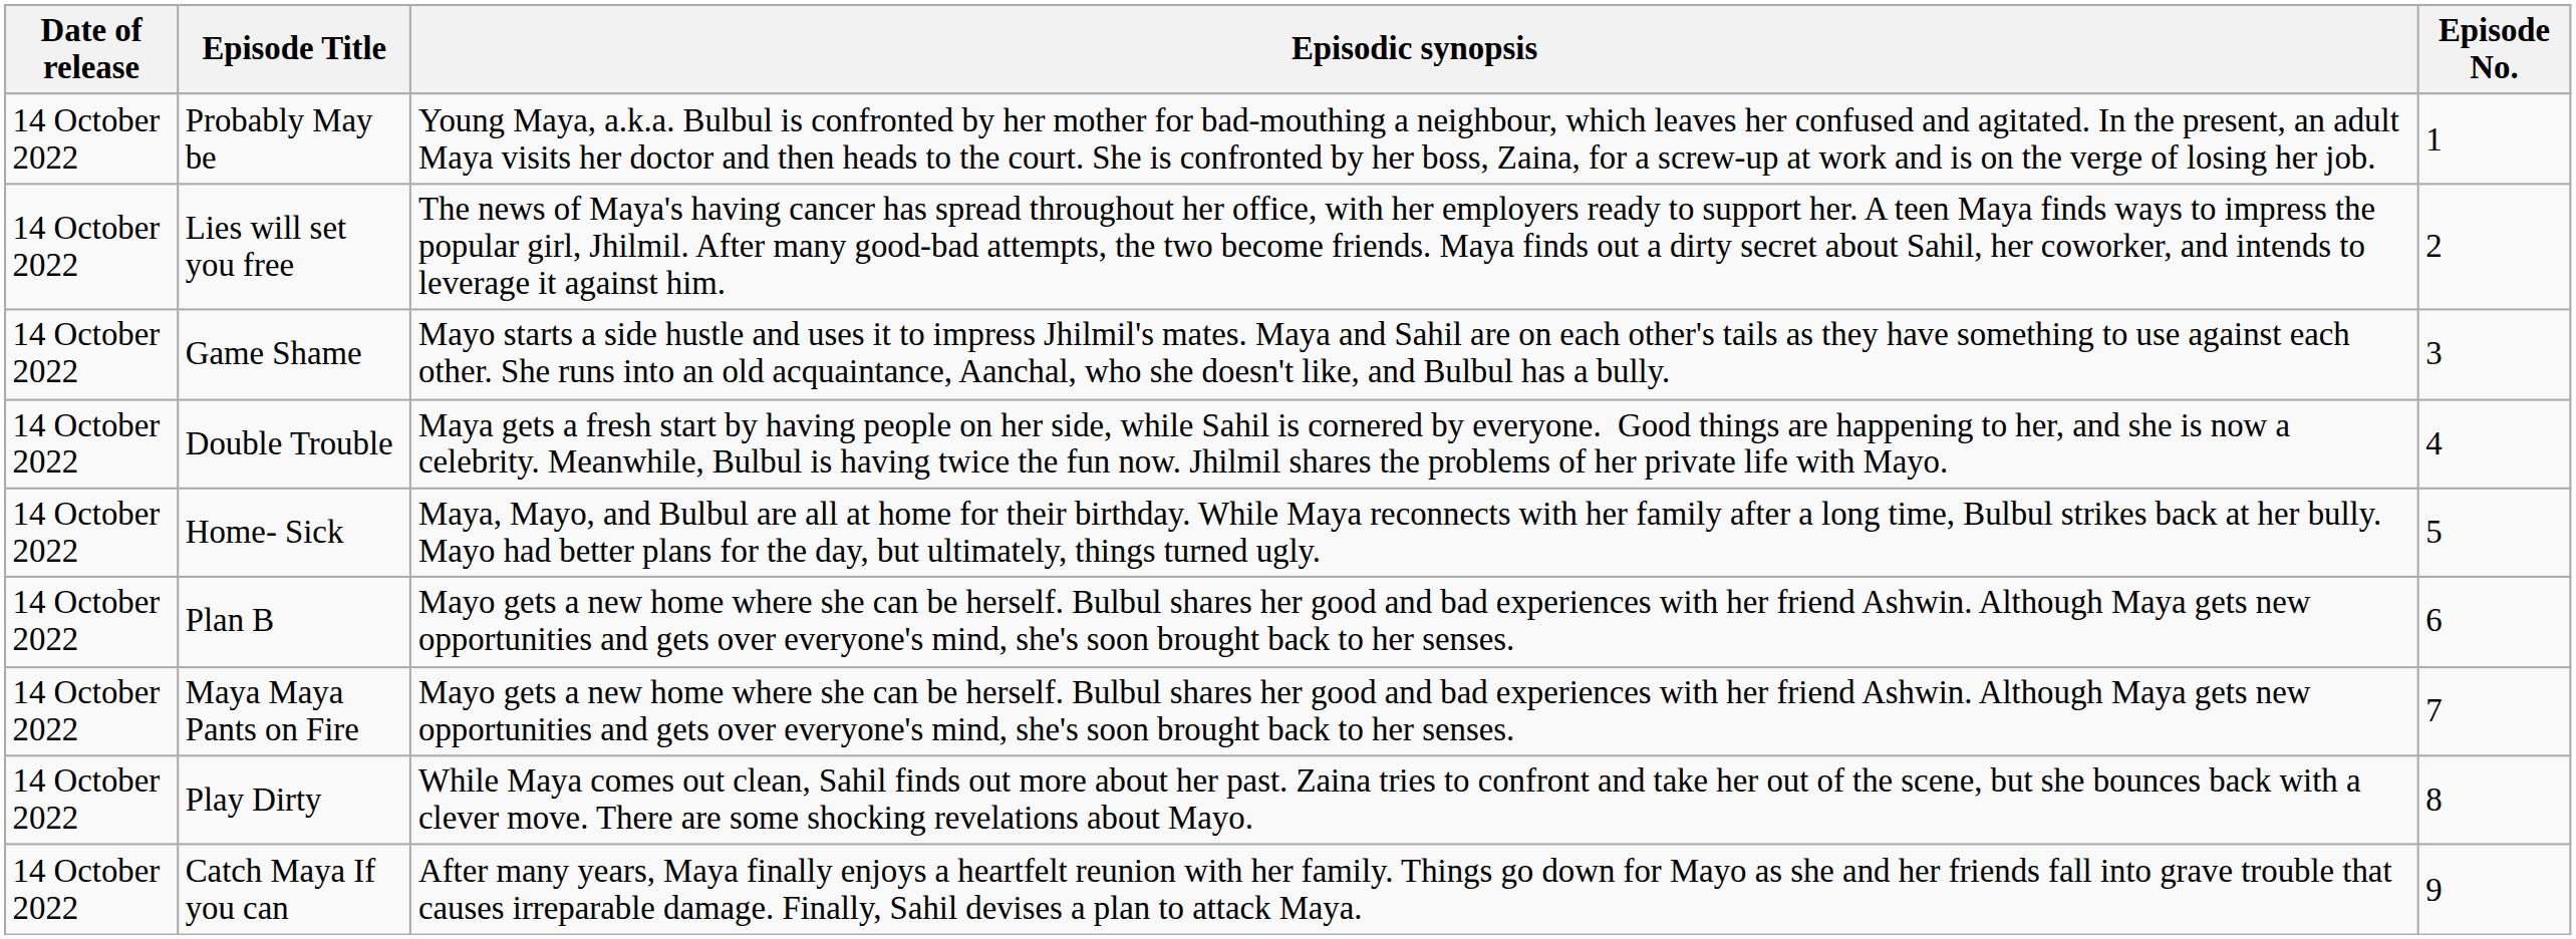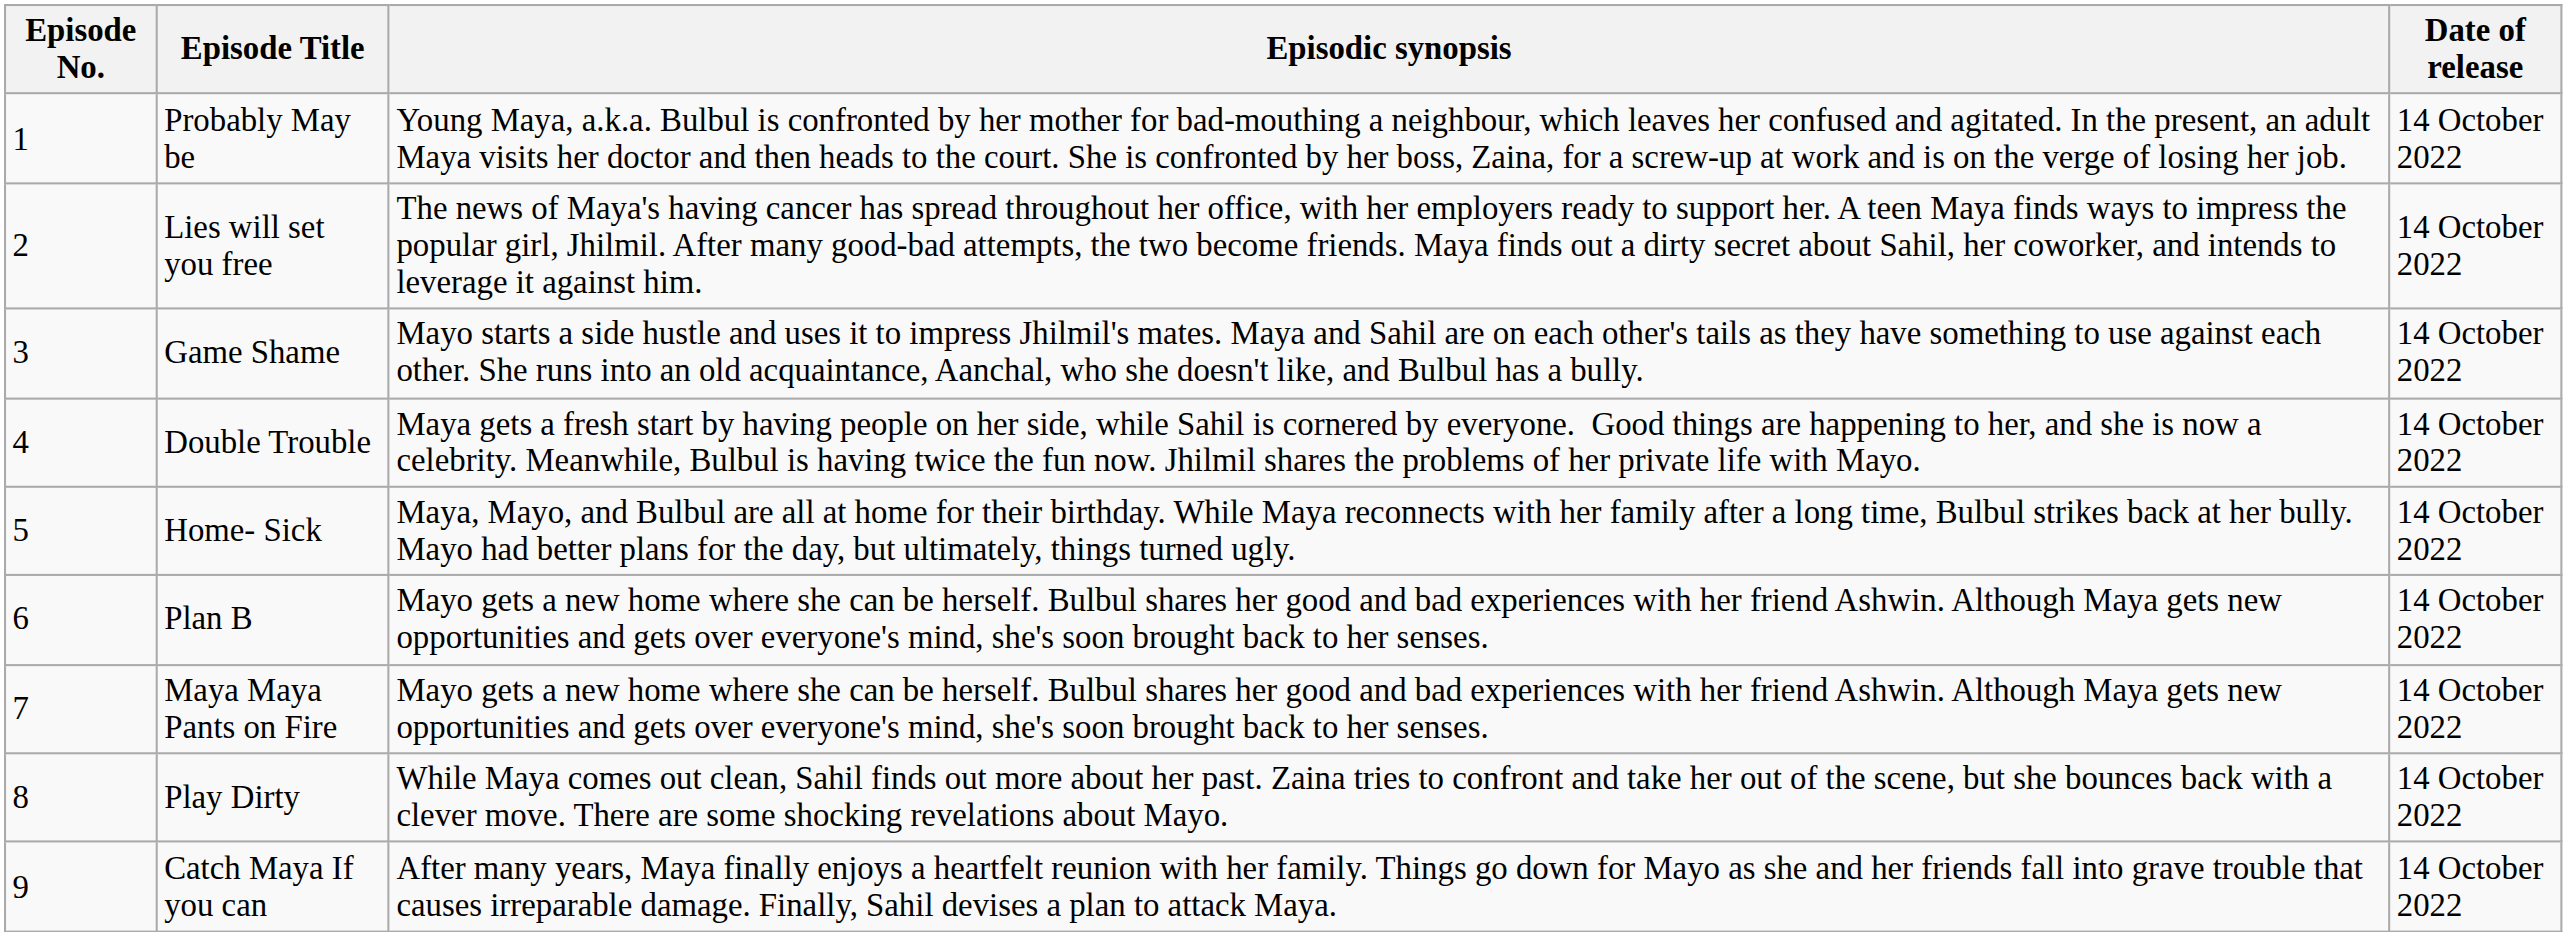 <table class="wikitable">
 <tr>
-<th>Date of release</th>
+<th>Episode No.</th>
 <th>Episode Title</th>
 <th>Episodic synopsis</th>
-<th>Episode No.</th>
+<th>Date of release</th>
 </tr>
 <tr>
-<td>14 October 2022</td>
+<td>1</td>
 <td>Probably May be</td>
 <td>Young Maya, a.k.a. Bulbul is confronted by her mother for bad-mouthing a neighbour, which leaves her confused and agitated. In the present, an adult Maya visits her doctor and then heads to the court. She is confronted by her boss, Zaina, for a screw-up at work and is on the verge of losing her job.</td>
-<td>1</td>
+<td>14 October 2022</td>
 </tr>
 <tr>
-<td>14 October 2022</td>
+<td>2</td>
 <td>Lies will set you free</td>
 <td>The news of Maya's having cancer has spread throughout her office, with her employers ready to support her. A teen Maya finds ways to impress the popular girl, Jhilmil. After many good-bad attempts, the two become friends. Maya finds out a dirty secret about Sahil, her coworker, and intends to leverage it against him.</td>
-<td>2</td>
+<td>14 October 2022</td>
 </tr>
 <tr>
-<td>14 October 2022</td>
+<td>3</td>
 <td>Game Shame</td>
 <td>Mayo starts a side hustle and uses it to impress Jhilmil's mates. Maya and Sahil are on each other's tails as they have something to use against each other. She runs into an old acquaintance, Aanchal, who she doesn't like, and Bulbul has a bully.</td>
-<td>3</td>
+<td>14 October 2022</td>
 </tr>
 <tr>
-<td>14 October 2022</td>
+<td>4</td>
 <td>Double Trouble</td>
 <td>Maya gets a fresh start by having people on her side, while Sahil is cornered by everyone.  Good things are happening to her, and she is now a celebrity. Meanwhile, Bulbul is having twice the fun now. Jhilmil shares the problems of her private life with Mayo.</td>
-<td>4</td>
+<td>14 October 2022</td>
 </tr>
 <tr>
-<td>14 October 2022</td>
+<td>5</td>
 <td>Home- Sick</td>
 <td>Maya, Mayo, and Bulbul are all at home for their birthday. While Maya reconnects with her family after a long time, Bulbul strikes back at her bully. Mayo had better plans for the day, but ultimately, things turned ugly.</td>
-<td>5</td>
+<td>14 October 2022</td>
 </tr>
 <tr>
-<td>14 October 2022</td>
+<td>6</td>
 <td>Plan B</td>
 <td>Mayo gets a new home where she can be herself. Bulbul shares her good and bad experiences with her friend Ashwin. Although Maya gets new opportunities and gets over everyone's mind, she's soon brought back to her senses.</td>
-<td>6</td>
+<td>14 October 2022</td>
 </tr>
 <tr>
-<td>14 October 2022</td>
+<td>7</td>
 <td>Maya Maya Pants on Fire</td>
 <td>Mayo gets a new home where she can be herself. Bulbul shares her good and bad experiences with her friend Ashwin. Although Maya gets new opportunities and gets over everyone's mind, she's soon brought back to her senses.</td>
-<td>7</td>
+<td>14 October 2022</td>
 </tr>
 <tr>
-<td>14 October 2022</td>
+<td>8</td>
 <td>Play Dirty</td>
 <td>While Maya comes out clean, Sahil finds out more about her past. Zaina tries to confront and take her out of the scene, but she bounces back with a clever move. There are some shocking revelations about Mayo.</td>
-<td>8</td>
+<td>14 October 2022</td>
 </tr>
 <tr>
-<td>14 October 2022</td>
+<td>9</td>
 <td>Catch Maya If you can</td>
 <td>After many years, Maya finally enjoys a heartfelt reunion with her family. Things go down for Mayo as she and her friends fall into grave trouble that causes irreparable damage. Finally, Sahil devises a plan to attack Maya.</td>
-<td>9</td>
+<td>14 October 2022</td>
 </tr>
 </table>
